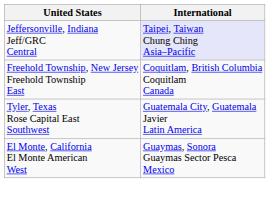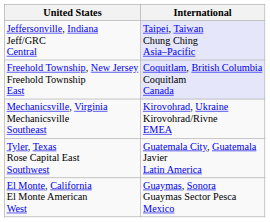 <table class="wikitable">
 <tr>
 <th>United States</th>
 <th>International</th>
 </tr>
 <tr>
 <td> <a href='#'>Jeffersonville</a>, <a href='#'>Indiana</a><br> Jeff/GRC <br><a href='#'>Central</a></td>
 <td style="background: lavender;"> <a href='#'>Taipei</a>, <a href='#'>Taiwan</a><br> Chung Ching <br><a href='#'>Asia–Pacific</a></td>
 </tr>
 <tr>
 <td> <a href='#'>Freehold Township</a>, <a href='#'>New Jersey</a><br> Freehold Township <br><a href='#'>East</a></td>
-<td> <a href='#'>Coquitlam</a>, <a href='#'>British Columbia</a><br> Coquitlam <br><a href='#'>Canada</a></td>
+<td style="background: lavender;"> <a href='#'>Coquitlam</a>, <a href='#'>British Columbia</a><br> Coquitlam <br><a href='#'>Canada</a></td>
+</tr>
+<tr>
+<td> <a href='#'>Mechanicsville</a>, <a href='#'>Virginia</a><br> Mechanicsville <br><a href='#'>Southeast</a></td>
+<td> <a href='#'>Kirovohrad</a>, <a href='#'>Ukraine</a><br> Kirovohrad/Rivne <br><a href='#'>EMEA</a></td>
 </tr>
 <tr>
 <td> <a href='#'>Tyler</a>, <a href='#'>Texas</a><br> Rose Capital East <br><a href='#'>Southwest</a></td>
 <td> <a href='#'>Guatemala City</a>, <a href='#'>Guatemala</a><br> Javier <br><a href='#'>Latin America</a></td>
 </tr>
 <tr>
 <td> <a href='#'>El Monte</a>, <a href='#'>California</a><br> El Monte American<br><a href='#'>West</a></td>
 <td> <a href='#'>Guaymas</a>, <a href='#'>Sonora</a><br> Guaymas Sector Pesca <br><a href='#'>Mexico</a></td>
 </tr>
 </table>
